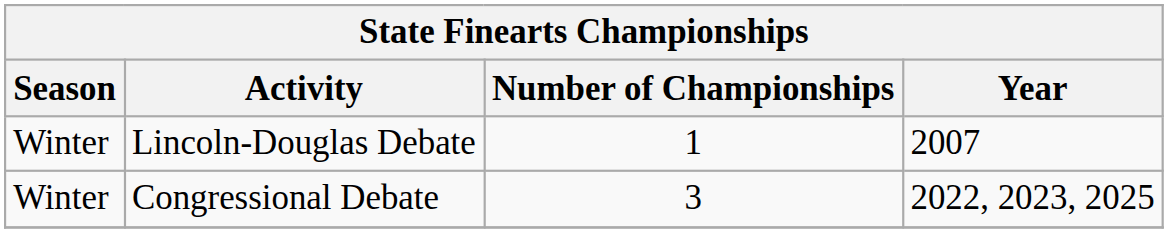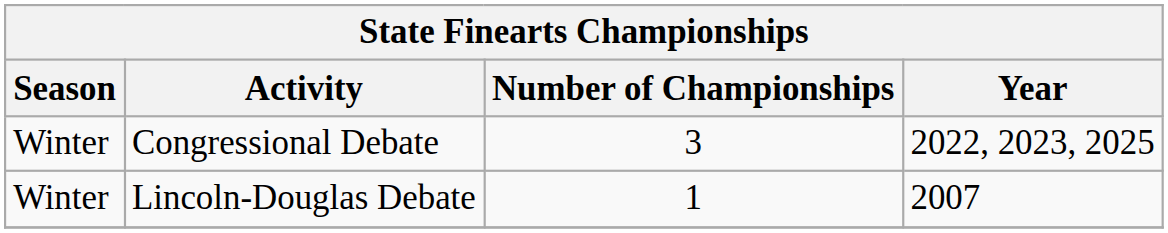 <table class="wikitable">
 <tr>
 <th colspan="4">State Finearts Championships</th>
 </tr>
 <tr>
 <th>Season</th>
 <th>Activity</th>
 <th>Number of Championships</th>
 <th>Year</th>
 </tr>
 <tr>
 <td rowspan="1">Winter</td>
+<td>Congressional Debate</td>
+<td align="center">3</td>
+<td>2022, 2023, 2025</td>
+</tr>
+<tr>
+<td rowspan="1">Winter</td>
 <td>Lincoln-Douglas Debate</td>
 <td align="center">1</td>
 <td>2007</td>
 </tr>
 <tr>
-<td rowspan="1">Winter</td>
-<td>Congressional Debate</td>
-<td align="center">3</td>
-<td>2022, 2023, 2025</td>
-</tr>
-<tr>
 </tr>
 </table>
